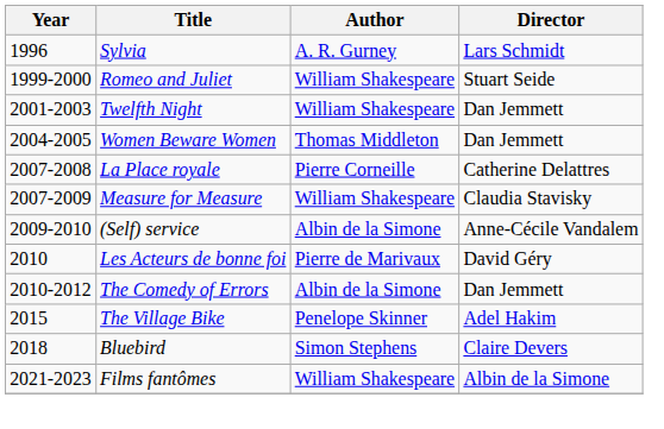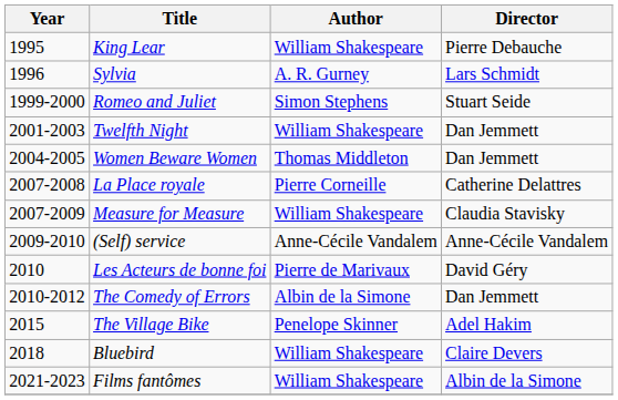 <table class="wikitable sortable">
 <tr>
 <th>Year</th>
 <th>Title</th>
 <th>Author</th>
 <th>Director</th>
+</tr>
+<tr>
+<td>1995</td>
+<td><em><a href='#'>King Lear</a></em></td>
+<td><a href='#'>William Shakespeare</a></td>
+<td>Pierre Debauche</td>
 </tr>
 <tr>
 <td>1996</td>
 <td><em><a href='#'>Sylvia</a></em></td>
 <td><a href='#'>A. R. Gurney</a></td>
 <td><a href='#'>Lars Schmidt</a></td>
 </tr>
 <tr>
 <td>1999-2000</td>
 <td><em><a href='#'>Romeo and Juliet</a></em></td>
-<td><a href='#'>William Shakespeare</a></td>
+<td><a href='#'>Simon Stephens</a></td>
 <td>Stuart Seide</td>
 </tr>
 <tr>
 <td>2001-2003</td>
 <td><em><a href='#'>Twelfth Night</a></em></td>
 <td><a href='#'>William Shakespeare</a></td>
 <td>Dan Jemmett</td>
 </tr>
 <tr>
 <td>2004-2005</td>
 <td><em><a href='#'>Women Beware Women</a></em></td>
 <td><a href='#'>Thomas Middleton</a></td>
 <td>Dan Jemmett</td>
 </tr>
 <tr>
 <td>2007-2008</td>
 <td><em><a href='#'>La Place royale</a></em></td>
 <td><a href='#'>Pierre Corneille</a></td>
 <td>Catherine Delattres</td>
 </tr>
 <tr>
 <td>2007-2009</td>
 <td><em><a href='#'>Measure for Measure</a></em></td>
 <td><a href='#'>William Shakespeare</a></td>
 <td>Claudia Stavisky</td>
 </tr>
 <tr>
 <td>2009-2010</td>
 <td><em>(Self) service</em></td>
-<td><a href='#'>Albin de la Simone</a></td>
+<td>Anne-Cécile Vandalem</td>
 <td>Anne-Cécile Vandalem</td>
 </tr>
 <tr>
 <td>2010</td>
 <td><em><a href='#'>Les Acteurs de bonne foi</a></em></td>
 <td><a href='#'>Pierre de Marivaux</a></td>
 <td>David Géry</td>
 </tr>
 <tr>
 <td>2010-2012</td>
 <td><em><a href='#'>The Comedy of Errors</a></em></td>
 <td><a href='#'>Albin de la Simone</a></td>
 <td>Dan Jemmett</td>
 </tr>
 <tr>
 <td>2015</td>
 <td><em><a href='#'>The Village Bike</a></em></td>
 <td><a href='#'>Penelope Skinner</a></td>
 <td><a href='#'>Adel Hakim</a></td>
 </tr>
 <tr>
 <td>2018</td>
 <td><em>Bluebird</em></td>
-<td><a href='#'>Simon Stephens</a></td>
+<td><a href='#'>William Shakespeare</a></td>
 <td><a href='#'>Claire Devers</a></td>
 </tr>
 <tr>
 <td>2021-2023</td>
 <td><em>Films fantômes</em></td>
 <td><a href='#'>William Shakespeare</a></td>
 <td><a href='#'>Albin de la Simone</a></td>
 </tr>
 <tr>
 </tr>
 </table>
